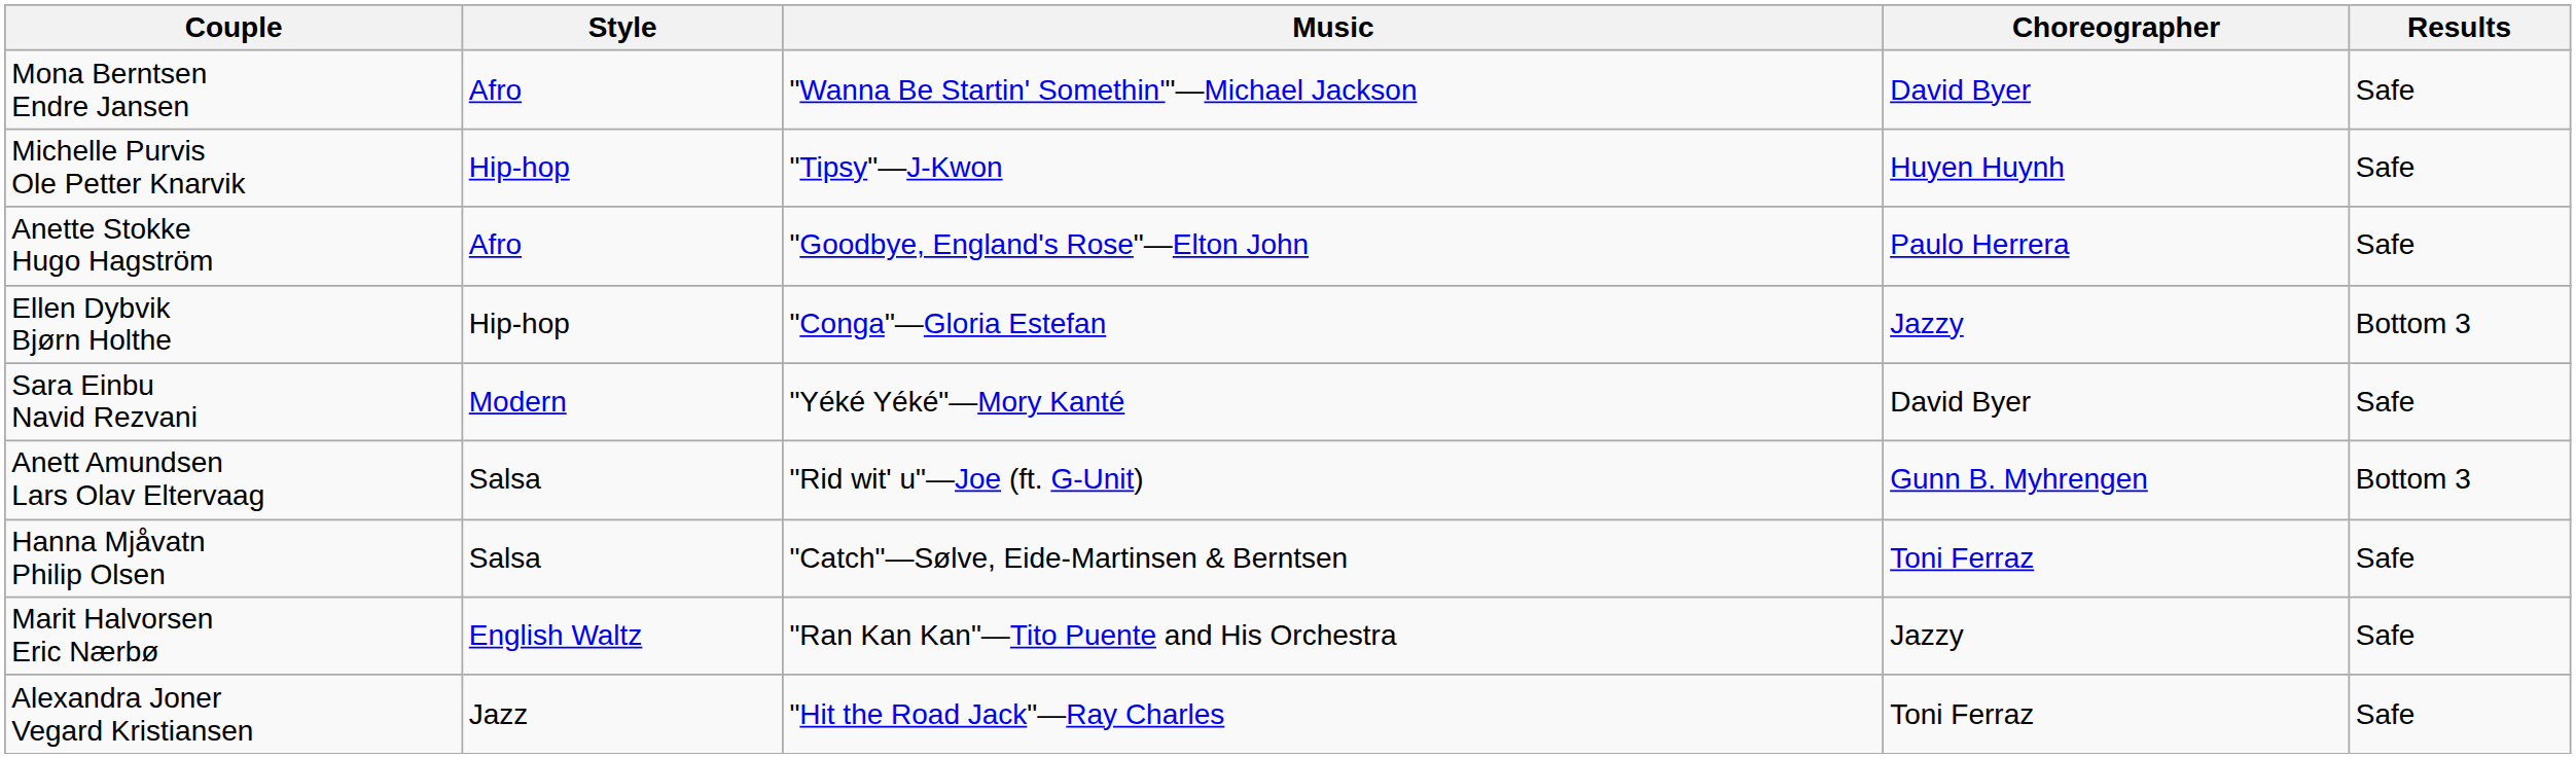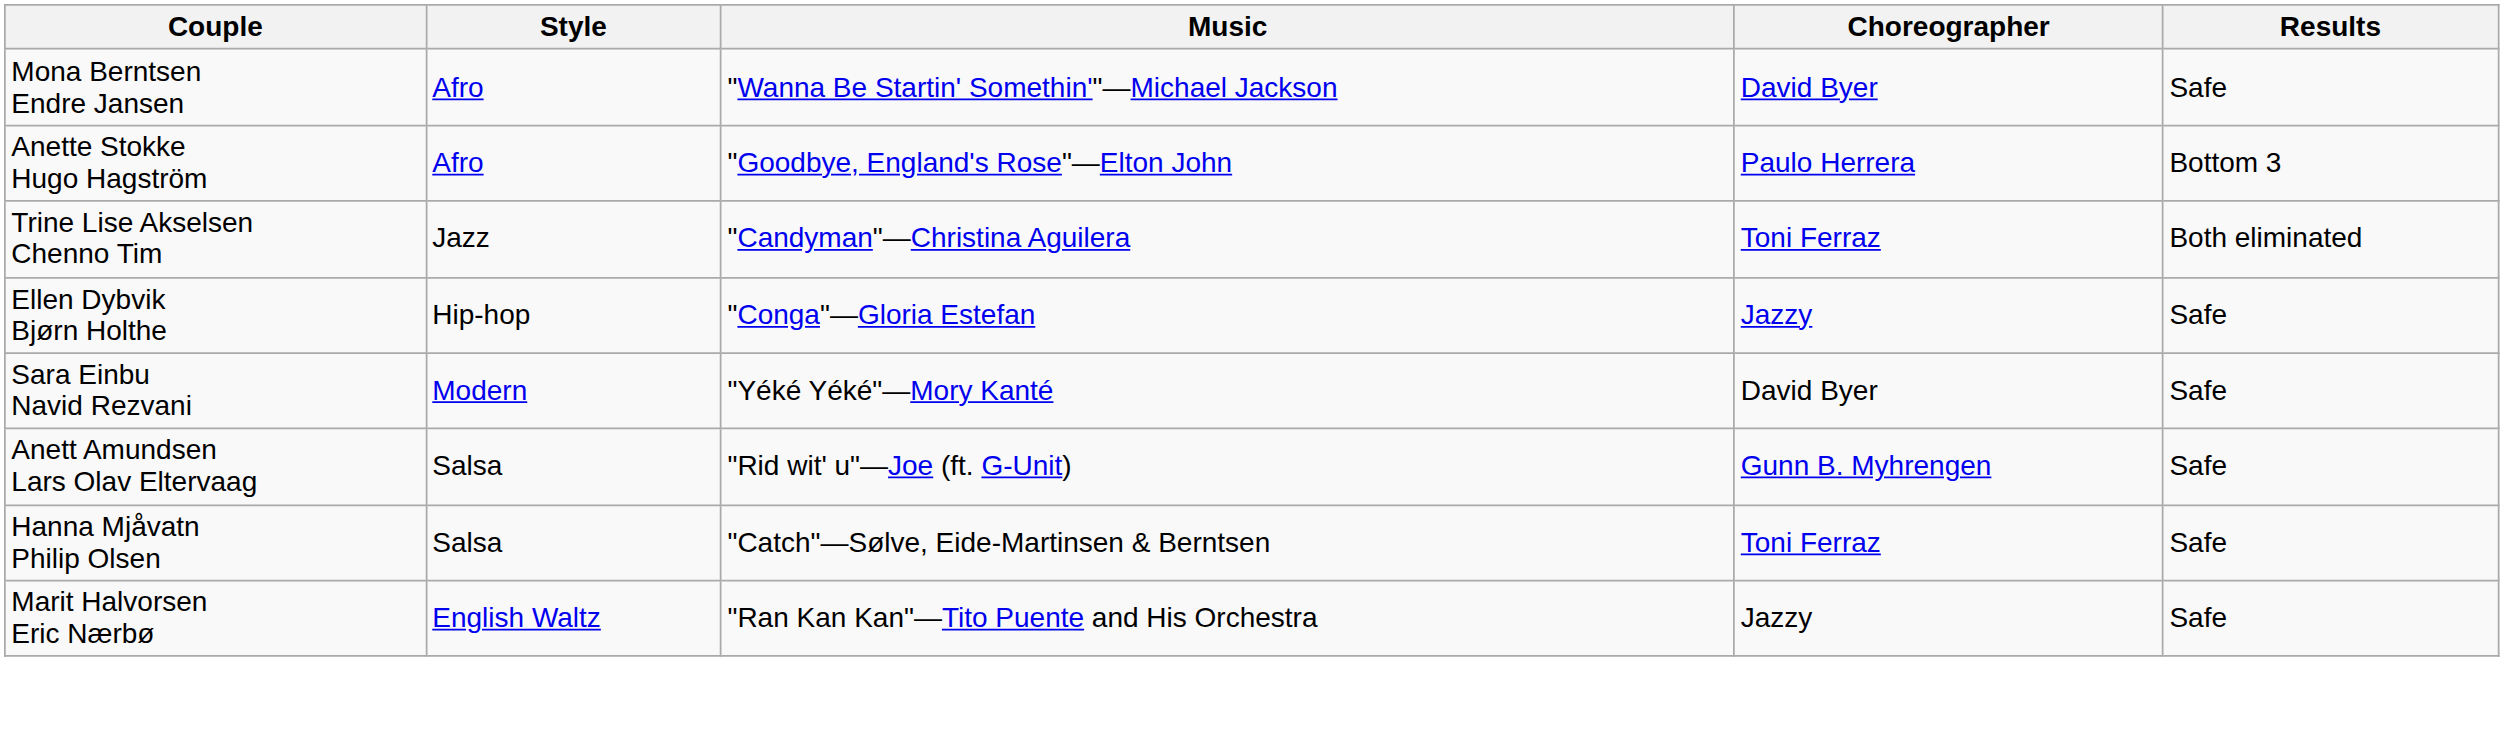 <table class="wikitable" width="90%">
 <tr>
 <th>Couple</th>
 <th>Style</th>
 <th>Music</th>
 <th>Choreographer</th>
 <th>Results</th>
 </tr>
 <tr>
 <td>Mona Berntsen<br>Endre Jansen</td>
 <td><a href='#'>Afro</a></td>
 <td>"<a href='#'>Wanna Be Startin' Somethin'</a>"—<a href='#'>Michael Jackson</a></td>
 <td><a href='#'>David Byer</a></td>
 <td>Safe</td>
 </tr>
 <tr>
-<td>Michelle Purvis<br>Ole Petter Knarvik</td>
-<td><a href='#'>Hip-hop</a></td>
-<td>"<a href='#'>Tipsy</a>"—<a href='#'>J-Kwon</a></td>
-<td><a href='#'>Huyen Huynh</a></td>
-<td>Safe</td>
-</tr>
-<tr>
 <td>Anette Stokke<br>Hugo Hagström</td>
 <td><a href='#'>Afro</a></td>
 <td>"<a href='#'>Goodbye, England's Rose</a>"—<a href='#'>Elton John</a></td>
 <td><a href='#'>Paulo Herrera</a></td>
-<td>Safe</td>
+<td>Bottom 3</td>
+</tr>
+<tr>
+<td>Trine Lise Akselsen<br>Chenno Tim</td>
+<td>Jazz</td>
+<td>"<a href='#'>Candyman</a>"—<a href='#'>Christina Aguilera</a></td>
+<td><a href='#'>Toni Ferraz</a></td>
+<td>Both eliminated</td>
 </tr>
 <tr>
 <td>Ellen Dybvik<br>Bjørn Holthe</td>
 <td>Hip-hop</td>
 <td>"<a href='#'>Conga</a>"—<a href='#'>Gloria Estefan</a></td>
 <td><a href='#'>Jazzy</a></td>
-<td>Bottom 3</td>
+<td>Safe</td>
 </tr>
 <tr>
 <td>Sara Einbu<br>Navid Rezvani</td>
 <td><a href='#'>Modern</a></td>
 <td>"Yéké Yéké"—<a href='#'>Mory Kanté</a></td>
 <td>David Byer</td>
 <td>Safe</td>
 </tr>
 <tr>
 <td>Anett Amundsen<br>Lars Olav Eltervaag</td>
 <td>Salsa</td>
 <td>"Rid wit' u"—<a href='#'>Joe</a> (ft. <a href='#'>G-Unit</a>)</td>
 <td><a href='#'>Gunn B. Myhrengen</a></td>
-<td>Bottom 3</td>
+<td>Safe</td>
 </tr>
 <tr>
 <td>Hanna Mjåvatn<br>Philip Olsen</td>
 <td>Salsa</td>
 <td>"Catch"—Sølve, Eide-Martinsen & Berntsen</td>
 <td><a href='#'>Toni Ferraz</a></td>
 <td>Safe</td>
 </tr>
 <tr>
 <td>Marit Halvorsen<br>Eric Nærbø</td>
 <td><a href='#'>English Waltz</a></td>
 <td>"Ran Kan Kan"—<a href='#'>Tito Puente</a> and His Orchestra</td>
 <td>Jazzy</td>
 <td>Safe</td>
 </tr>
-<tr>
-<td>Alexandra Joner<br>Vegard Kristiansen</td>
-<td>Jazz</td>
-<td>"<a href='#'>Hit the Road Jack</a>"—<a href='#'>Ray Charles</a></td>
-<td>Toni Ferraz</td>
-<td>Safe</td>
-</tr>
 </table>
